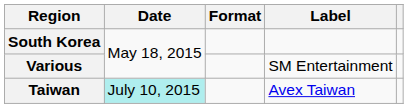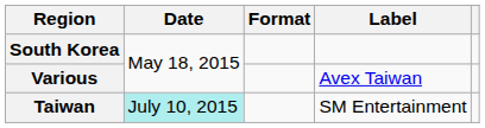 <table class="wikitable plainrowheaders">
 <tr>
 <th scope="col">Region</th>
 <th scope="col">Date</th>
 <th scope="col">Format</th>
 <th scope="col">Label</th>
 <th scope="col"></th>
 </tr>
 <tr>
 <th scope="row">South Korea</th>
 <td rowspan=2>May 18, 2015</td>
 <td></td>
 <td></td>
 <td style="text-align:center"></td>
 </tr>
 <tr>
 <th scope="row">Various</th>
 <td></td>
-<td>SM Entertainment</td>
+<td><a href='#'>Avex Taiwan</a></td>
 <td style="text-align:center"></td>
 </tr>
 <tr>
 <th scope="row">Taiwan</th>
 <td style="background: paleturquoise;">July 10, 2015</td>
 <td></td>
-<td><a href='#'>Avex Taiwan</a></td>
+<td>SM Entertainment</td>
 <td style="text-align:center"></td>
 </tr>
 </table>
